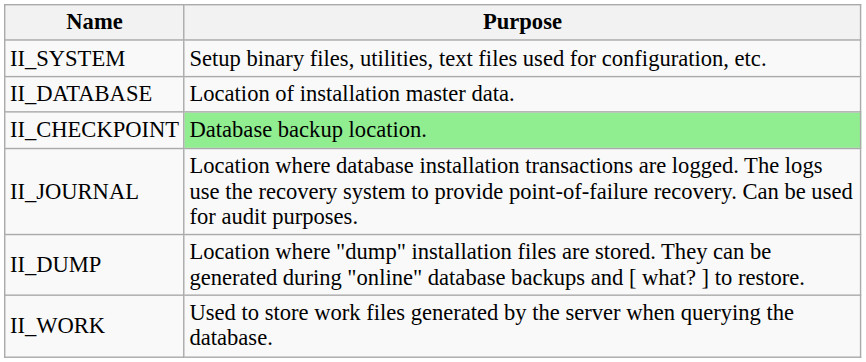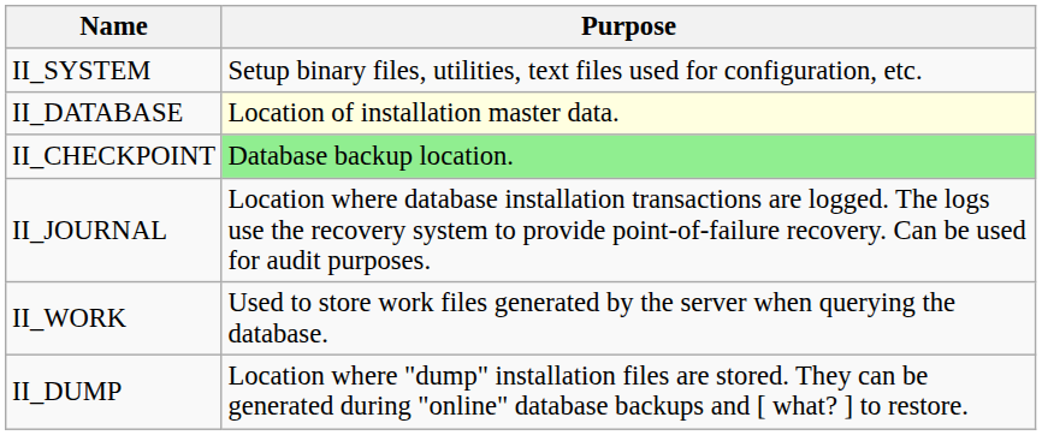 <table class="wikitable" border="1">
 <tr>
 <th>Name</th>
 <th>Purpose</th>
 </tr>
 <tr>
 <td>II_SYSTEM</td>
 <td>Setup binary files, utilities, text files used for configuration, etc.</td>
 </tr>
 <tr>
 <td>II_DATABASE</td>
-<td>Location of installation master data.</td>
+<td style="background: lightyellow;">Location of installation master data.</td>
 </tr>
 <tr>
 <td>II_CHECKPOINT</td>
 <td style="background: lightgreen;">Database backup location.</td>
 </tr>
 <tr>
 <td>II_JOURNAL</td>
 <td>Location where database installation transactions are logged. The logs use the recovery system to provide point-of-failure recovery. Can be used for audit purposes.</td>
 </tr>
 <tr>
+<td>II_WORK</td>
+<td>Used to store work files generated by the server when querying the database.</td>
+</tr>
+<tr>
 <td>II_DUMP</td>
 <td>Location where "dump" installation files are stored. They can be generated during "online" database backups and [ what? ] to restore.</td>
 </tr>
-<tr>
-<td>II_WORK</td>
-<td>Used to store work files generated by the server when querying the database.</td>
-</tr>
 </table>
